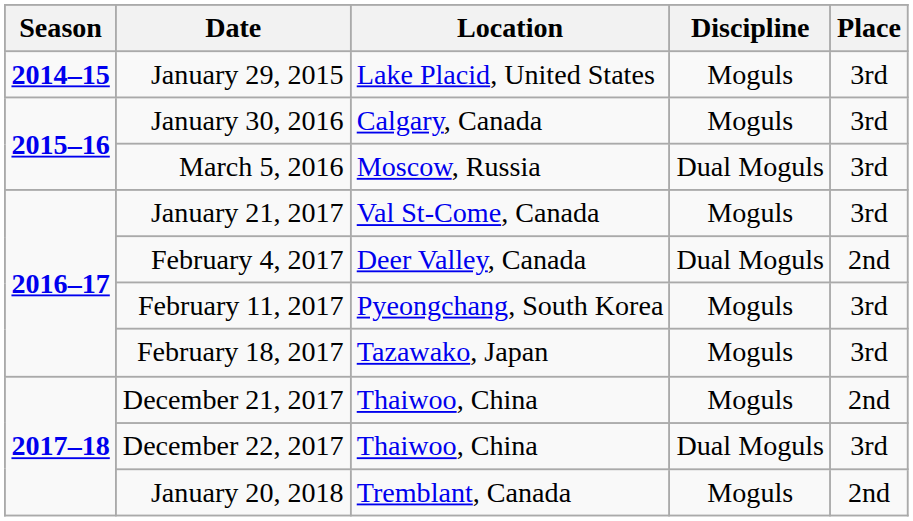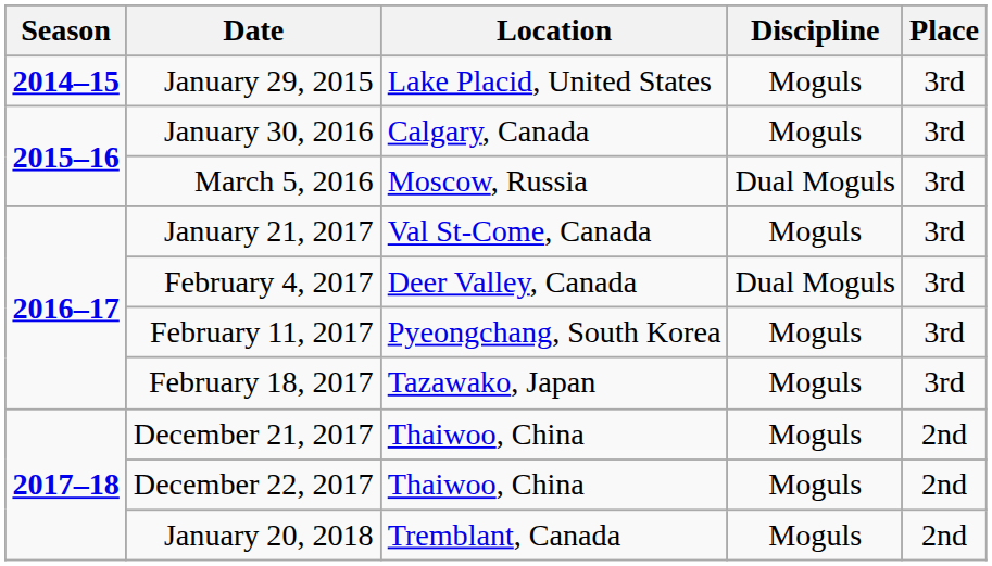 <table class="wikitable sortable"  style="text-align:center; font-size:95%;">
 <tr>
 <th>Season</th>
 <th>Date</th>
 <th>Location</th>
 <th>Discipline</th>
 <th>Place</th>
 </tr>
 <tr>
 <td align=center><strong><a href='#'>2014–15</a></strong></td>
 <td align=right>January 29, 2015</td>
 <td align=left> <a href='#'>Lake Placid</a>, United States</td>
 <td>Moguls</td>
 <td>3rd</td>
 </tr>
 <tr>
 <td rowspan=2 align=center><strong><a href='#'>2015–16</a></strong></td>
 <td align=right>January 30, 2016</td>
 <td align=left> <a href='#'>Calgary</a>, Canada</td>
 <td>Moguls</td>
 <td>3rd</td>
 </tr>
 <tr>
 <td align=right>March 5, 2016</td>
 <td align=left> <a href='#'>Moscow</a>, Russia</td>
 <td>Dual Moguls</td>
 <td>3rd</td>
 </tr>
 <tr>
 <td rowspan=4 align=center><strong><a href='#'>2016–17</a></strong></td>
 <td align=right>January 21, 2017</td>
 <td align=left> <a href='#'>Val St-Come</a>, Canada</td>
 <td>Moguls</td>
 <td>3rd</td>
 </tr>
 <tr>
 <td align=right>February 4, 2017</td>
 <td align=left> <a href='#'>Deer Valley</a>, Canada</td>
 <td>Dual Moguls</td>
-<td>2nd</td>
+<td>3rd</td>
 </tr>
 <tr>
 <td align=right>February 11, 2017</td>
 <td align=left> <a href='#'>Pyeongchang</a>, South Korea</td>
 <td>Moguls</td>
 <td>3rd</td>
 </tr>
 <tr>
 <td align=right>February 18, 2017</td>
 <td align=left> <a href='#'>Tazawako</a>, Japan</td>
 <td>Moguls</td>
 <td>3rd</td>
 </tr>
 <tr>
 <td rowspan=3 align=center><strong><a href='#'>2017–18</a></strong></td>
 <td align=right>December 21, 2017</td>
 <td align=left> <a href='#'>Thaiwoo</a>, China</td>
 <td>Moguls</td>
 <td>2nd</td>
 </tr>
 <tr>
 <td align=right>December 22, 2017</td>
 <td align=left> <a href='#'>Thaiwoo</a>, China</td>
-<td>Dual Moguls</td>
-<td>3rd</td>
+<td>Moguls</td>
+<td>2nd</td>
 </tr>
 <tr>
 <td align=right>January 20, 2018</td>
 <td align=left> <a href='#'>Tremblant</a>, Canada</td>
 <td>Moguls</td>
 <td>2nd</td>
 </tr>
 </table>
